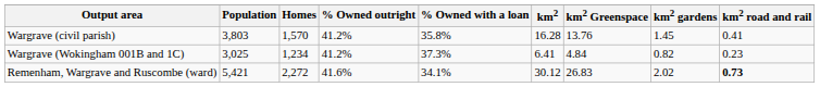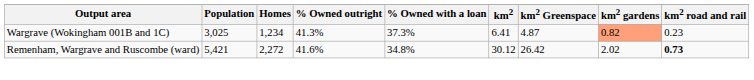 <table class="wikitable">
 <tr>
 </tr>
 <tr>
 <th>Output area</th>
 <th>Population</th>
 <th>Homes</th>
 <th>% Owned outright</th>
 <th>% Owned with a loan</th>
 <th>km<sup>2</sup></th>
 <th>km<sup>2</sup> Greenspace</th>
 <th>km<sup>2</sup> gardens</th>
 <th>km<sup>2</sup> road and rail</th>
 </tr>
 <tr>
-<td>Wargrave (civil parish)</td>
-<td>3,803</td>
-<td>1,570</td>
-<td>41.2%</td>
-<td>35.8%</td>
-<td>16.28</td>
-<td>13.76</td>
-<td>1.45</td>
-<td>0.41</td>
-</tr>
-<tr>
 <td>Wargrave (Wokingham 001B and 1C)</td>
 <td>3,025</td>
 <td>1,234</td>
-<td>41.2%</td>
+<td>41.3%</td>
 <td>37.3%</td>
 <td>6.41</td>
-<td>4.84</td>
-<td>0.82</td>
+<td>4.87</td>
+<td style="background: lightsalmon;">0.82</td>
 <td>0.23</td>
 </tr>
 <tr>
 <td>Remenham, Wargrave and Ruscombe (ward)</td>
 <td>5,421</td>
 <td>2,272</td>
 <td>41.6%</td>
-<td>34.1%</td>
+<td>34.8%</td>
 <td>30.12</td>
-<td>26.83</td>
+<td>26.42</td>
 <td>2.02</td>
 <td><strong>0.73</strong></td>
 </tr>
 </table>
